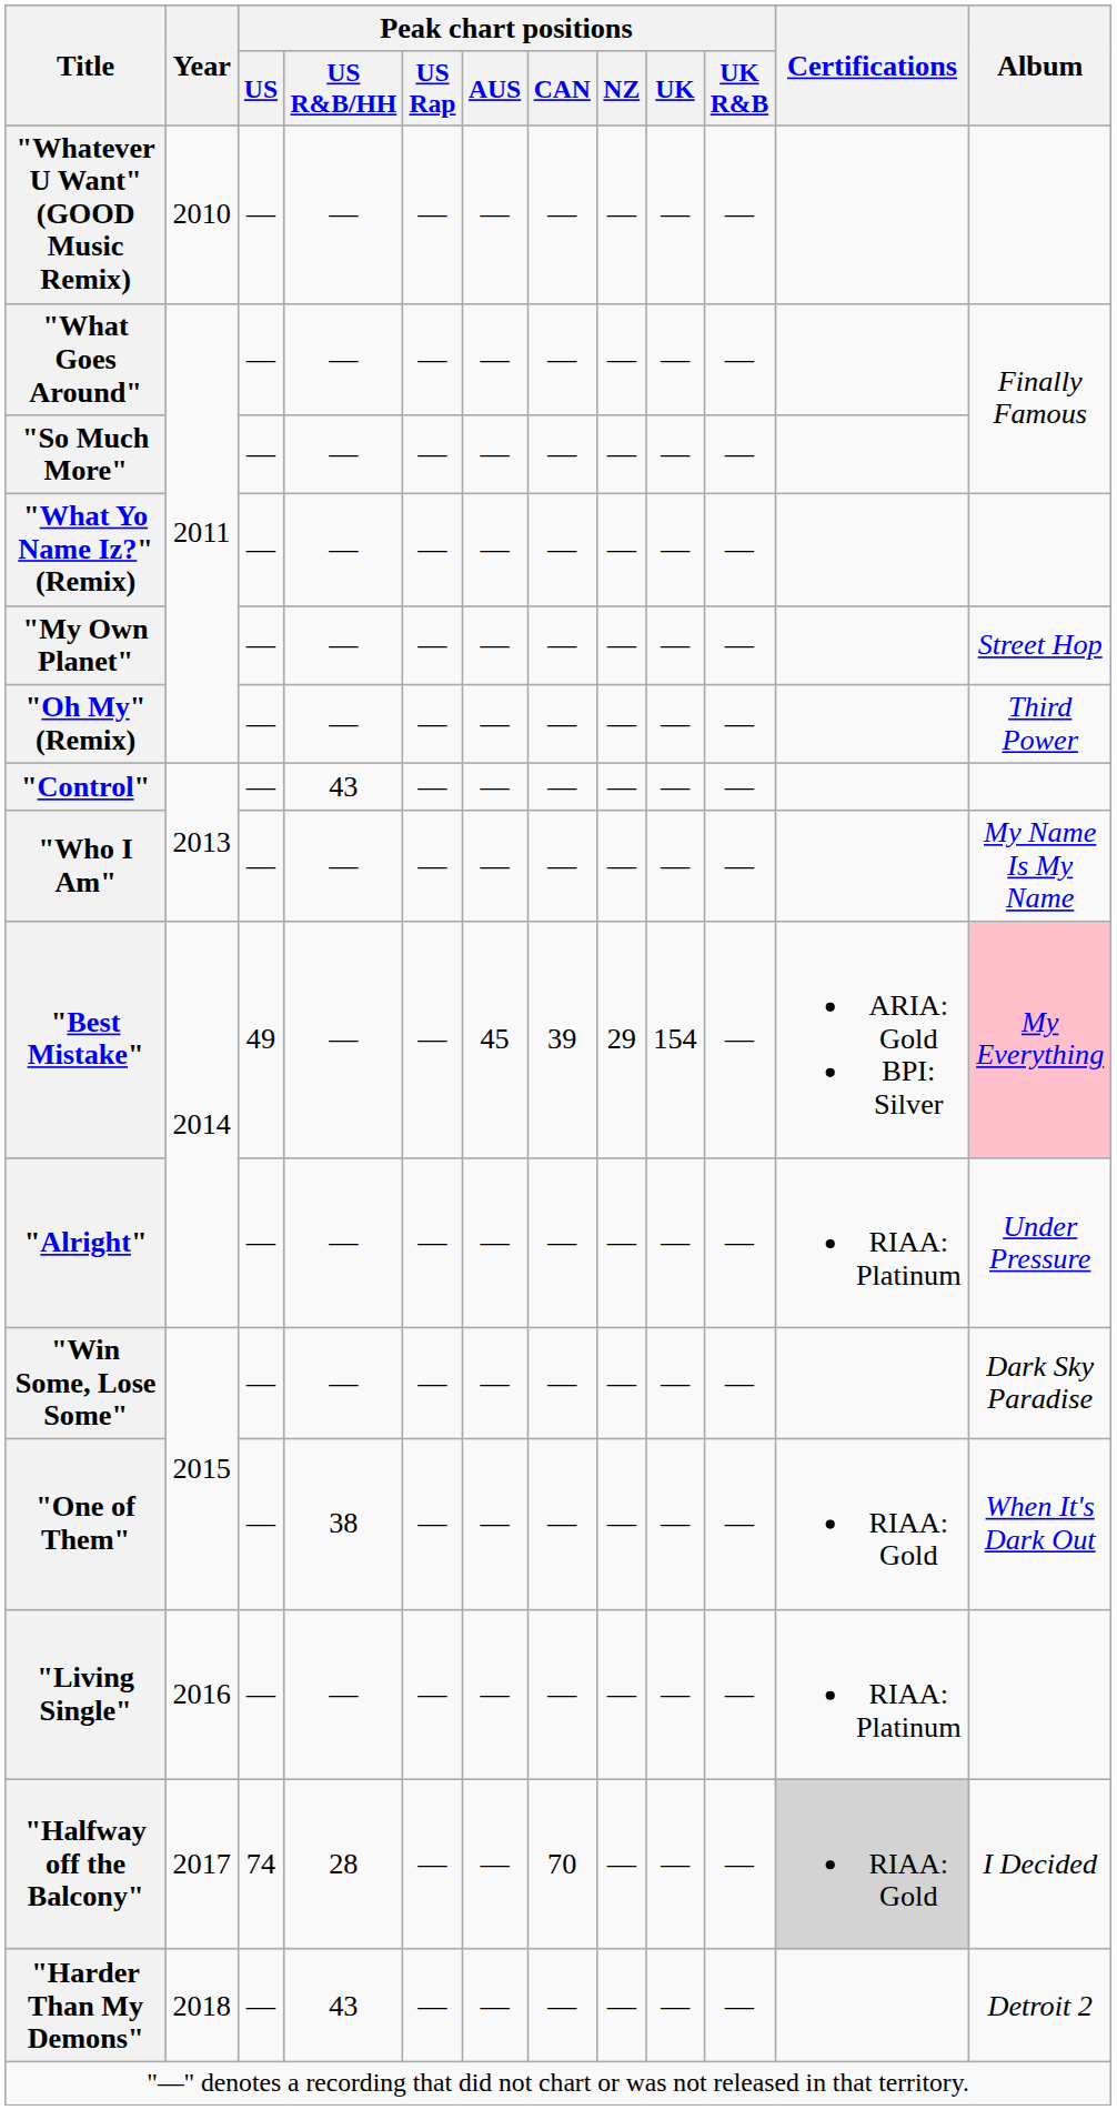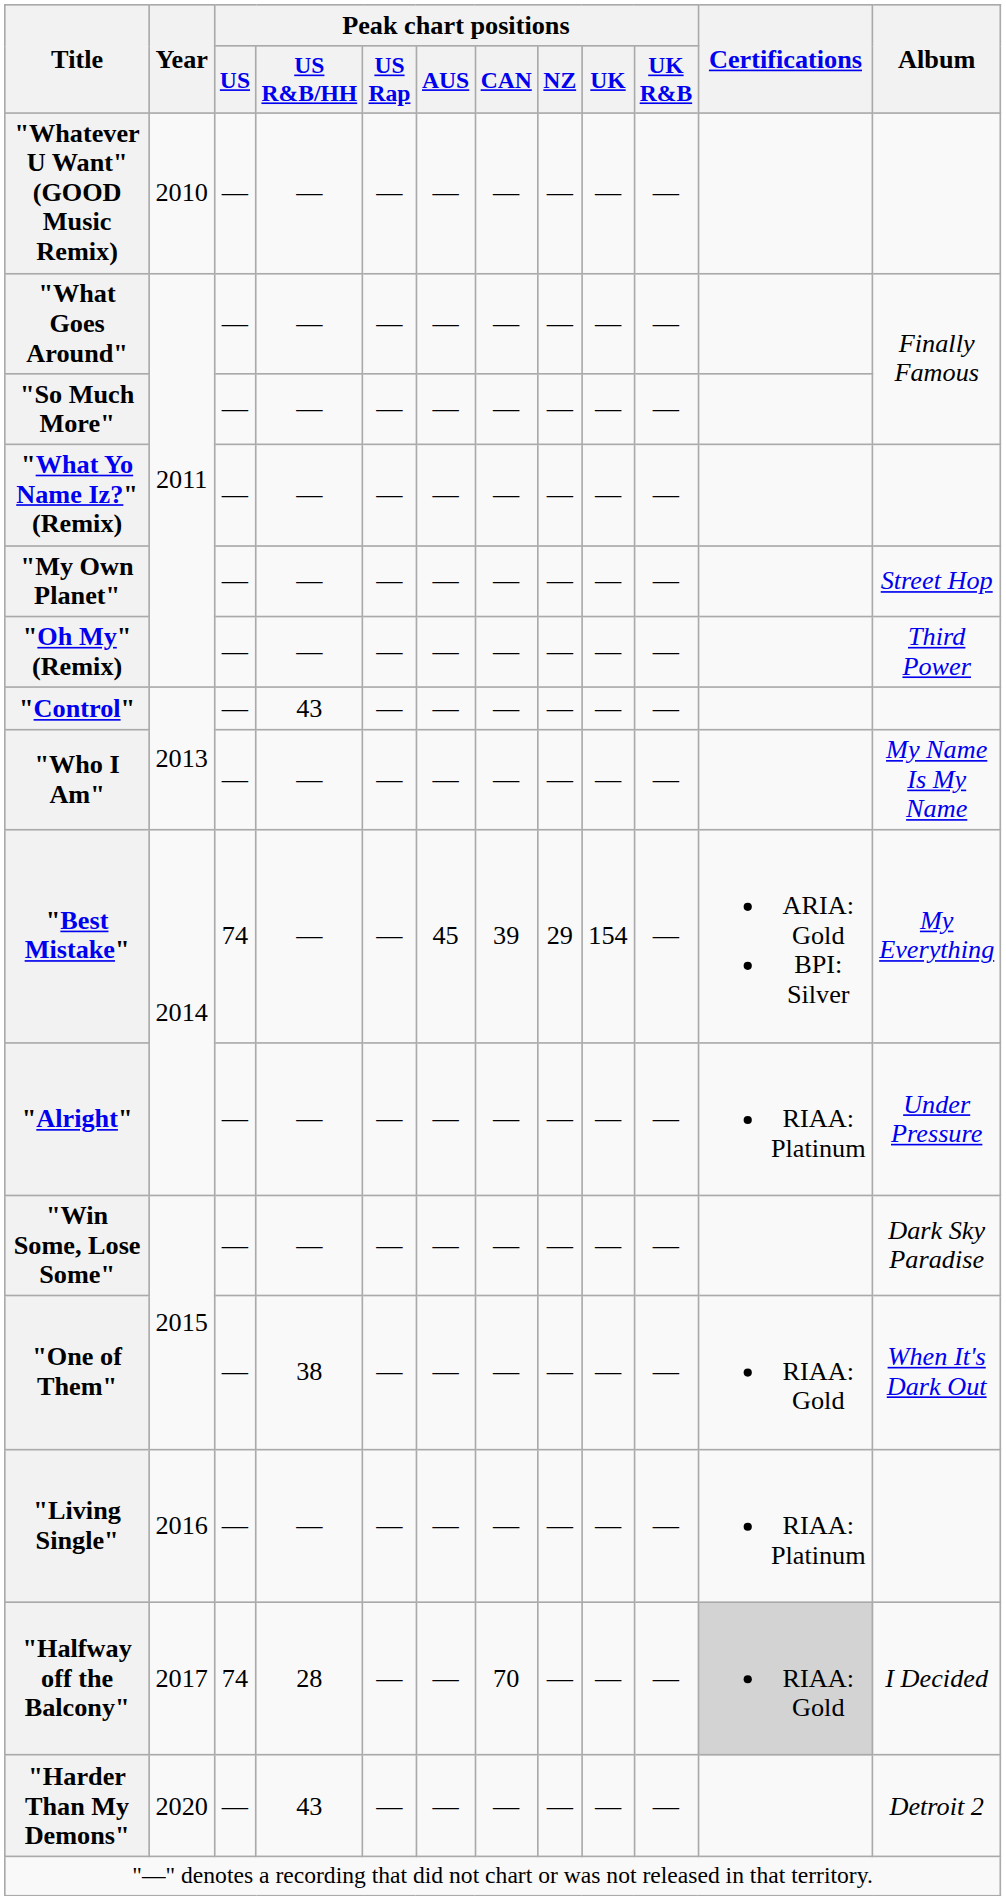 <table class="wikitable plainrowheaders" style="text-align:center;">
 <tr>
 <th scope="col" rowspan="2" style="width:21.5em;">Title</th>
 <th scope="col" rowspan="2">Year</th>
 <th scope="col" colspan="8">Peak chart positions</th>
 <th scope="col" rowspan="2" style="width:12em;"><a href='#'>Certifications</a></th>
 <th scope="col" rowspan="2">Album</th>
 </tr>
 <tr>
 <th scope="col" style="width:3em;font-size:90%;"><a href='#'>US</a><br></th>
 <th scope="col" style="width:3em;font-size:90%;"><a href='#'>US<br>R&B/HH</a><br></th>
 <th scope="col" style="width:3em;font-size:90%;"><a href='#'>US<br>Rap</a><br></th>
 <th scope="col" style="width:3em;font-size:90%;"><a href='#'>AUS</a><br></th>
 <th scope="col" style="width:3em;font-size:90%;"><a href='#'>CAN</a><br></th>
 <th scope="col" style="width:3em;font-size:90%;"><a href='#'>NZ</a><br></th>
 <th scope="col" style="width:3em;font-size:90%;"><a href='#'>UK</a><br></th>
 <th scope="col" style="width:3em;font-size:90%;"><a href='#'>UK<br>R&B</a><br></th>
 </tr>
 <tr>
 <th scope="row">"Whatever U Want" (GOOD Music Remix)<br></th>
 <td>2010</td>
 <td>—</td>
 <td>—</td>
 <td>—</td>
 <td>—</td>
 <td>—</td>
 <td>—</td>
 <td>—</td>
 <td>—</td>
 <td></td>
 <td></td>
 </tr>
 <tr>
 <th scope="row">"What Goes Around"</th>
 <td rowspan="5">2011</td>
 <td>—</td>
 <td>—</td>
 <td>—</td>
 <td>—</td>
 <td>—</td>
 <td>—</td>
 <td>—</td>
 <td>—</td>
 <td></td>
 <td rowspan="2"><em>Finally Famous</em></td>
 </tr>
 <tr>
 <th scope="row">"So Much More"</th>
 <td>—</td>
 <td>—</td>
 <td>—</td>
 <td>—</td>
 <td>—</td>
 <td>—</td>
 <td>—</td>
 <td>—</td>
 <td></td>
 </tr>
 <tr>
 <th scope="row">"<a href='#'>What Yo Name Iz?</a>" (Remix)<br></th>
 <td>—</td>
 <td>—</td>
 <td>—</td>
 <td>—</td>
 <td>—</td>
 <td>—</td>
 <td>—</td>
 <td>—</td>
 <td></td>
 <td></td>
 </tr>
 <tr>
 <th scope="row">"My Own Planet"<br></th>
 <td>—</td>
 <td>—</td>
 <td>—</td>
 <td>—</td>
 <td>—</td>
 <td>—</td>
 <td>—</td>
 <td>—</td>
 <td></td>
 <td><em><a href='#'>Street Hop</a></em></td>
 </tr>
 <tr>
 <th scope="row">"<a href='#'>Oh My</a>" (Remix)<br></th>
 <td>—</td>
 <td>—</td>
 <td>—</td>
 <td>—</td>
 <td>—</td>
 <td>—</td>
 <td>—</td>
 <td>—</td>
 <td></td>
 <td><em><a href='#'>Third Power</a></em></td>
 </tr>
 <tr>
 <th scope="row">"<a href='#'>Control</a>" <br></th>
 <td rowspan="2">2013</td>
 <td>—</td>
 <td>43</td>
 <td>—</td>
 <td>—</td>
 <td>—</td>
 <td>—</td>
 <td>—</td>
 <td>—</td>
 <td></td>
 <td></td>
 </tr>
 <tr>
 <th scope="row">"Who I Am"<br></th>
 <td>—</td>
 <td>—</td>
 <td>—</td>
 <td>—</td>
 <td>—</td>
 <td>—</td>
 <td>—</td>
 <td>—</td>
 <td></td>
 <td><em><a href='#'>My Name Is My Name</a></em></td>
 </tr>
 <tr>
 <th scope="row">"<a href='#'>Best Mistake</a>"<br></th>
 <td rowspan="2">2014</td>
-<td>49</td>
+<td>74</td>
 <td>—</td>
 <td>—</td>
 <td>45</td>
 <td>39</td>
 <td>29</td>
 <td>154</td>
 <td>—</td>
 <td><br><ul><li>ARIA: Gold</li><li>BPI: Silver</li></ul></td>
-<td style="background: pink;"><em><a href='#'>My Everything</a></em></td>
+<td><em><a href='#'>My Everything</a></em></td>
 </tr>
 <tr>
 <th scope="row">"<a href='#'>Alright</a>"<br></th>
 <td>—</td>
 <td>—</td>
 <td>—</td>
 <td>—</td>
 <td>—</td>
 <td>—</td>
 <td>—</td>
 <td>—</td>
 <td><br><ul><li>RIAA: Platinum</li></ul></td>
 <td><em><a href='#'>Under Pressure</a></em></td>
 </tr>
 <tr>
 <th scope="row">"Win Some, Lose Some"</th>
 <td rowspan="2">2015</td>
 <td>—</td>
 <td>—</td>
 <td>—</td>
 <td>—</td>
 <td>—</td>
 <td>—</td>
 <td>—</td>
 <td>—</td>
 <td></td>
 <td><em>Dark Sky Paradise</em></td>
 </tr>
 <tr>
 <th scope="row">"One of Them"<br></th>
 <td>—</td>
 <td>38</td>
 <td>—</td>
 <td>—</td>
 <td>—</td>
 <td>—</td>
 <td>—</td>
 <td>—</td>
 <td><br><ul><li>RIAA: Gold</li></ul></td>
 <td><em><a href='#'>When It's Dark Out</a></em></td>
 </tr>
 <tr>
 <th scope="row">"Living Single"<br></th>
 <td>2016</td>
 <td>—</td>
 <td>—</td>
 <td>—</td>
 <td>—</td>
 <td>—</td>
 <td>—</td>
 <td>—</td>
 <td>—</td>
 <td><br><ul><li>RIAA: Platinum</li></ul></td>
 <td></td>
 </tr>
 <tr>
 <th scope="row">"Halfway off the Balcony"</th>
 <td>2017</td>
 <td>74</td>
 <td>28</td>
 <td>—</td>
 <td>—</td>
 <td>70</td>
 <td>—</td>
 <td>—</td>
 <td>—</td>
 <td style="background: lightgrey;"><br><ul><li>RIAA: Gold</li></ul></td>
 <td><em>I Decided</em></td>
 </tr>
 <tr>
 <th scope="row">"Harder Than My Demons"</th>
-<td>2018</td>
+<td>2020</td>
 <td>—</td>
 <td>43</td>
 <td>—</td>
 <td>—</td>
 <td>—</td>
 <td>—</td>
 <td>—</td>
 <td>—</td>
 <td></td>
 <td><em>Detroit 2</em></td>
 </tr>
 <tr>
 <td colspan="12" style="font-size:90%">"—" denotes a recording that did not chart or was not released in that territory.</td>
 </tr>
 </table>
